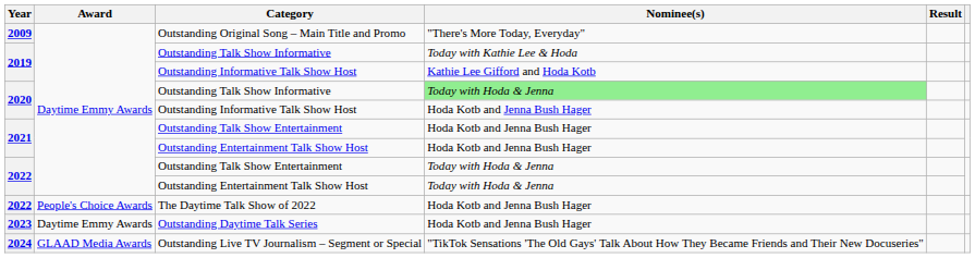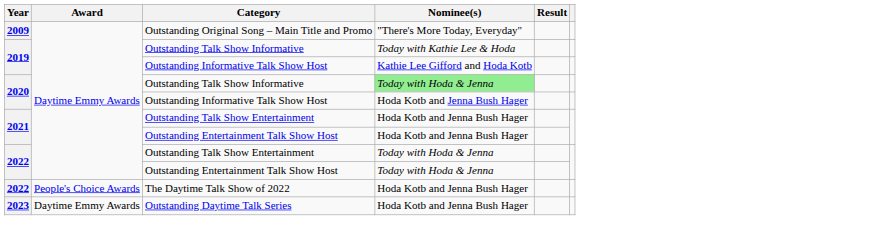 <table class="wikitable sortable">
 <tr>
 <th scope="col">Year</th>
 <th scope="col">Award</th>
 <th scope="col">Category</th>
 <th scope="col">Nominee(s)</th>
 <th scope="col">Result</th>
 <th scope="col" class="unsortable"></th>
 </tr>
 <tr>
 <th align="center"><a href='#'>2009</a></th>
 <td rowspan="9"><a href='#'>Daytime Emmy Awards</a></td>
 <td>Outstanding Original Song – Main Title and Promo</td>
 <td>"There's More Today, Everyday"</td>
 <td></td>
 <td align="center"></td>
 </tr>
 <tr>
 <th align="center" rowspan="2"><a href='#'>2019</a></th>
 <td><a href='#'>Outstanding Talk Show Informative</a></td>
 <td><em>Today with Kathie Lee & Hoda</em></td>
 <td></td>
 <td align="center"></td>
 </tr>
 <tr>
 <td><a href='#'>Outstanding Informative Talk Show Host</a></td>
 <td><a href='#'>Kathie Lee Gifford</a> and <a href='#'>Hoda Kotb</a></td>
 <td></td>
 <td align="center"></td>
 </tr>
 <tr>
 <th align="center" rowspan="2"><a href='#'>2020</a></th>
 <td>Outstanding Talk Show Informative</td>
 <td style="background: lightgreen;"><em>Today with Hoda & Jenna</em></td>
 <td></td>
 <td align="center"></td>
 </tr>
 <tr>
 <td>Outstanding Informative Talk Show Host</td>
 <td>Hoda Kotb and <a href='#'>Jenna Bush Hager</a></td>
 <td></td>
 <td align="center"></td>
 </tr>
 <tr>
 <th rowspan="2"><a href='#'>2021</a></th>
 <td><a href='#'>Outstanding Talk Show Entertainment</a></td>
 <td>Hoda Kotb and Jenna Bush Hager</td>
 <td></td>
 <td rowspan="2" align="center"></td>
 </tr>
 <tr>
 <td><a href='#'>Outstanding Entertainment Talk Show Host</a></td>
 <td>Hoda Kotb and Jenna Bush Hager</td>
 <td></td>
 </tr>
 <tr>
 <th align="center" rowspan="2"><a href='#'>2022</a></th>
 <td>Outstanding Talk Show Entertainment</td>
 <td><em>Today with Hoda & Jenna</em></td>
 <td></td>
 <td rowspan="2" align="center"></td>
 </tr>
 <tr>
 <td>Outstanding Entertainment Talk Show Host</td>
 <td><em>Today with Hoda & Jenna</em></td>
 <td></td>
 </tr>
 <tr>
 <th align="center"><a href='#'>2022</a></th>
 <td><a href='#'>People's Choice Awards</a></td>
 <td>The Daytime Talk Show of 2022</td>
 <td>Hoda Kotb and Jenna Bush Hager</td>
 <td></td>
 <td align="center"></td>
 </tr>
 <tr>
 <th align="center"><a href='#'>2023</a></th>
 <td>Daytime Emmy Awards</td>
 <td><a href='#'>Outstanding Daytime Talk Series</a></td>
 <td>Hoda Kotb and Jenna Bush Hager</td>
 <td></td>
 <td align="center"></td>
 </tr>
-<tr>
-<th align="center"><a href='#'>2024</a></th>
-<td><a href='#'>GLAAD Media Awards</a></td>
-<td>Outstanding Live TV Journalism – Segment or Special</td>
-<td>"TikTok Sensations 'The Old Gays' Talk About How They Became Friends and Their New Docuseries"</td>
-<td></td>
-<td align="center"></td>
-</tr>
 </table>
